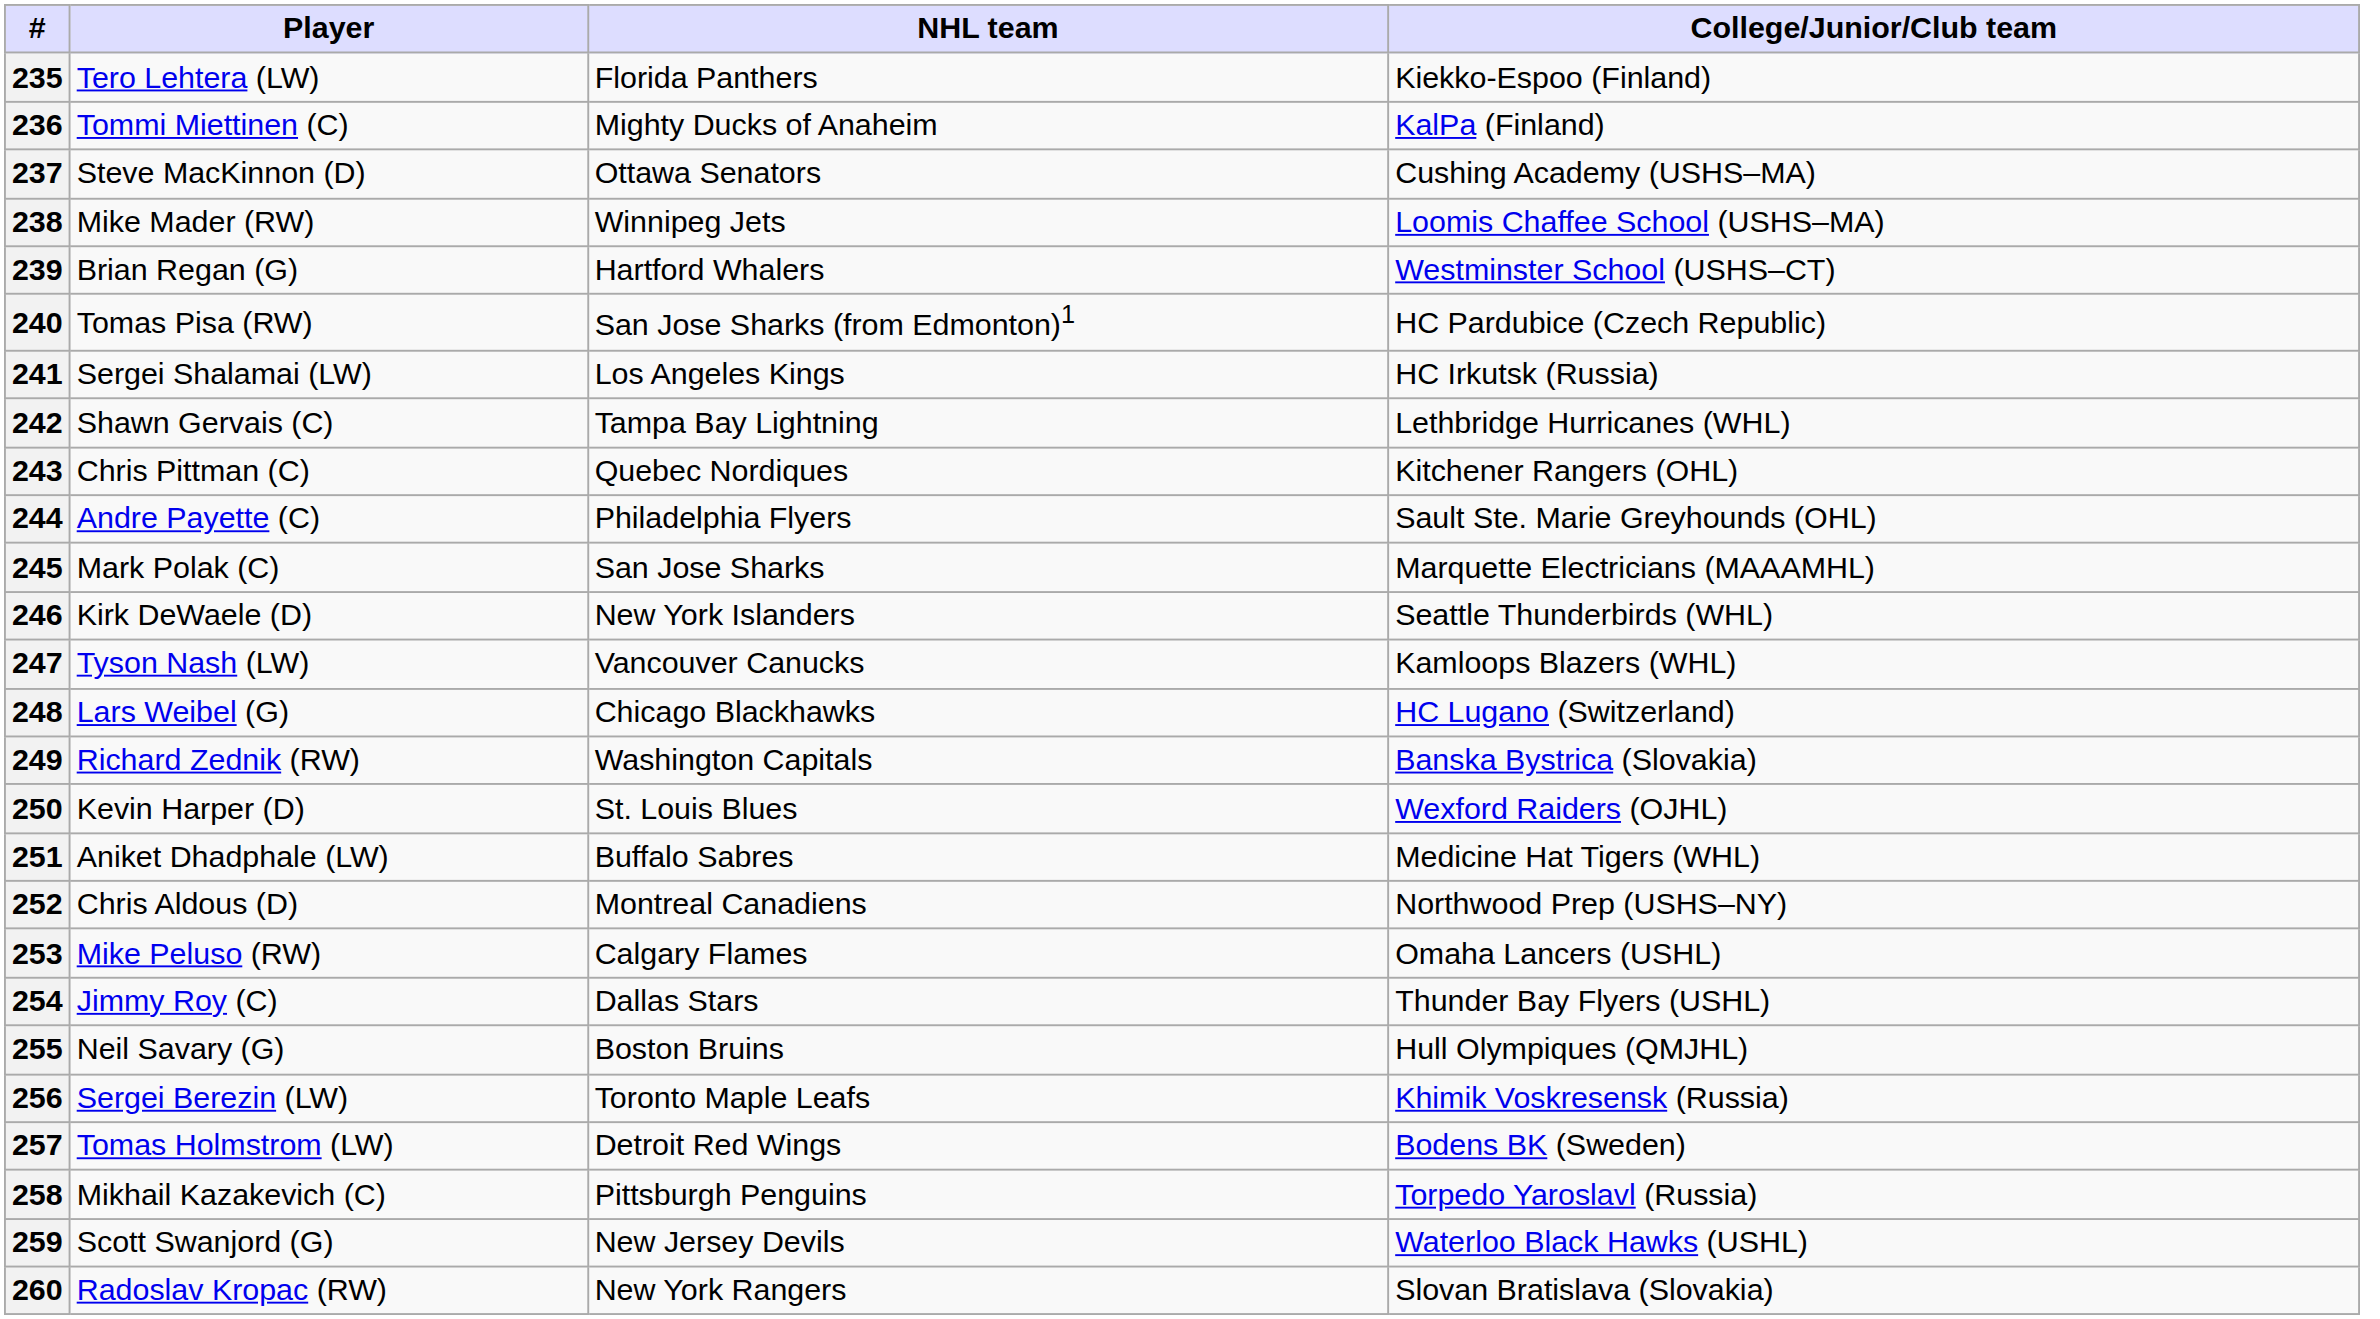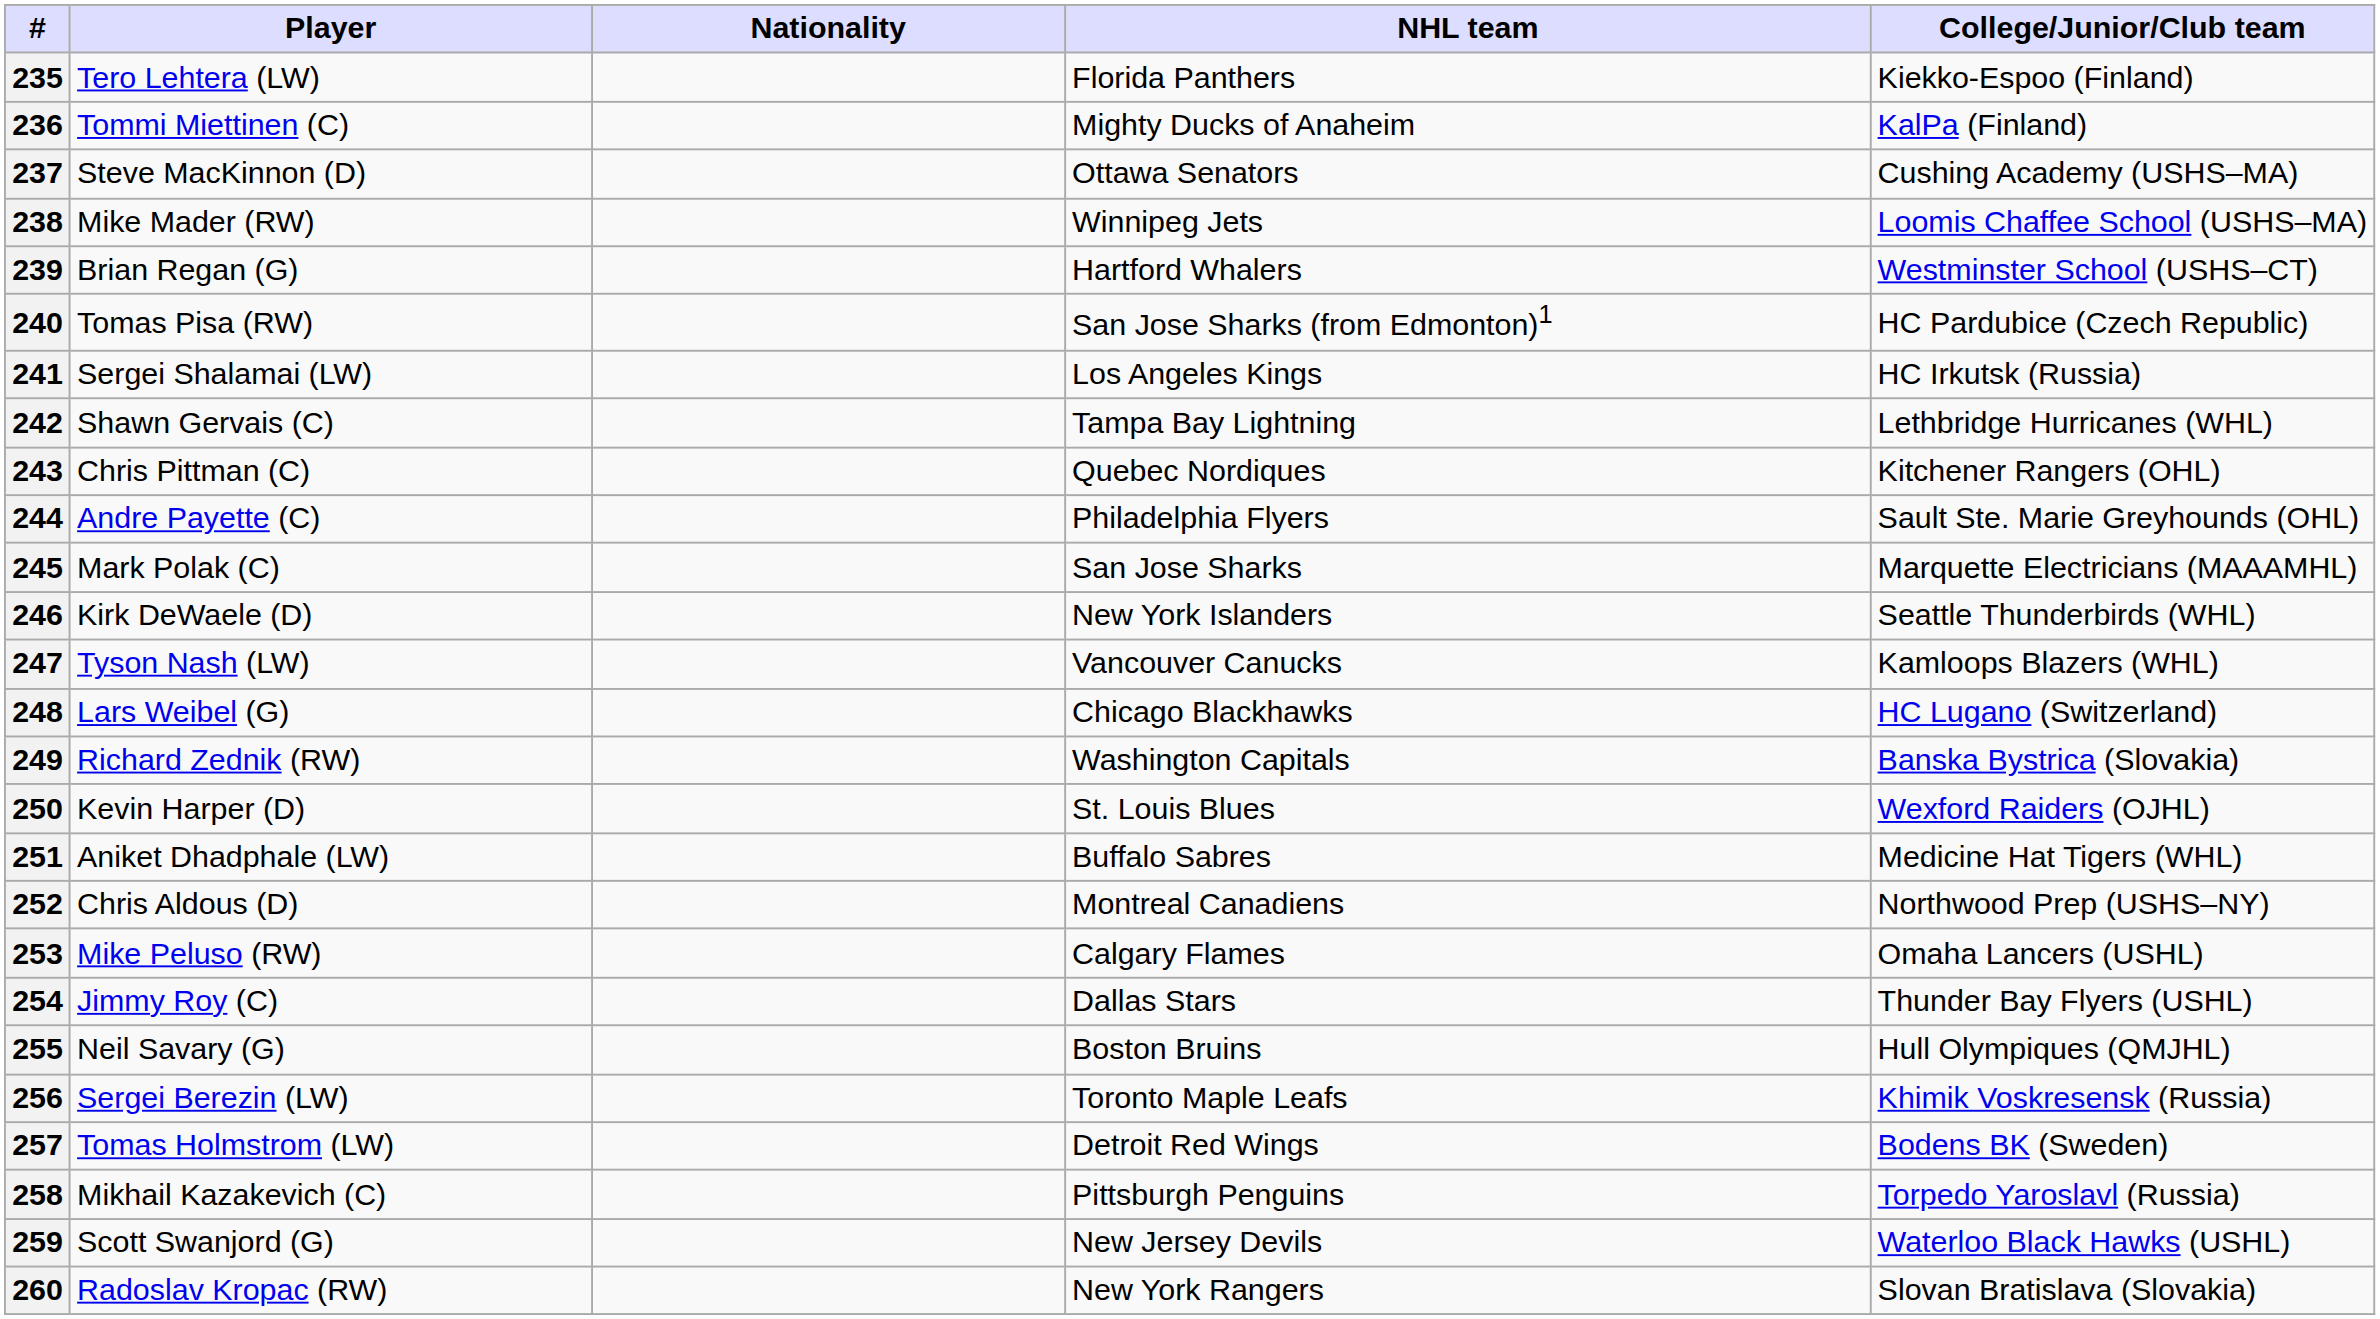 <table class="wikitable">
 <tr>
 <th style="background:#ddf; width:2.75%;">#</th>
 <th style="background:#ddf; width:22.0%;">Player</th>
+<th style="background:#ddf; width:20.0%;">Nationality</th>
 <th style="background:#ddf; width:34.0%;">NHL team</th>
 <th style="background:#ddf; width:100.0%;">College/Junior/Club team</th>
 </tr>
 <tr>
 <th>235</th>
 <td><a href='#'>Tero Lehtera</a> (LW)</td>
+<td></td>
 <td>Florida Panthers</td>
 <td>Kiekko-Espoo (Finland)</td>
 </tr>
 <tr>
 <th>236</th>
 <td><a href='#'>Tommi Miettinen</a> (C)</td>
+<td></td>
 <td>Mighty Ducks of Anaheim</td>
 <td><a href='#'>KalPa</a> (Finland)</td>
 </tr>
 <tr>
 <th>237</th>
 <td>Steve MacKinnon (D)</td>
+<td></td>
 <td>Ottawa Senators</td>
 <td>Cushing Academy (USHS–MA)</td>
 </tr>
 <tr>
 <th>238</th>
 <td>Mike Mader (RW)</td>
+<td></td>
 <td>Winnipeg Jets</td>
 <td><a href='#'>Loomis Chaffee School</a> (USHS–MA)</td>
 </tr>
 <tr>
 <th>239</th>
 <td>Brian Regan (G)</td>
+<td></td>
 <td>Hartford Whalers</td>
 <td><a href='#'>Westminster School</a> (USHS–CT)</td>
 </tr>
 <tr>
 <th>240</th>
 <td>Tomas Pisa (RW)</td>
+<td></td>
 <td>San Jose Sharks (from Edmonton)<sup>1</sup></td>
 <td>HC Pardubice (Czech Republic)</td>
 </tr>
 <tr>
 <th>241</th>
 <td>Sergei Shalamai (LW)</td>
+<td></td>
 <td>Los Angeles Kings</td>
 <td>HC Irkutsk (Russia)</td>
 </tr>
 <tr>
 <th>242</th>
 <td>Shawn Gervais (C)</td>
+<td></td>
 <td>Tampa Bay Lightning</td>
 <td>Lethbridge Hurricanes (WHL)</td>
 </tr>
 <tr>
 <th>243</th>
 <td>Chris Pittman (C)</td>
+<td></td>
 <td>Quebec Nordiques</td>
 <td>Kitchener Rangers (OHL)</td>
 </tr>
 <tr>
 <th>244</th>
 <td><a href='#'>Andre Payette</a> (C)</td>
+<td></td>
 <td>Philadelphia Flyers</td>
 <td>Sault Ste. Marie Greyhounds (OHL)</td>
 </tr>
 <tr>
 <th>245</th>
 <td>Mark Polak (C)</td>
+<td></td>
 <td>San Jose Sharks</td>
 <td>Marquette Electricians (MAAAMHL)</td>
 </tr>
 <tr>
 <th>246</th>
 <td>Kirk DeWaele (D)</td>
+<td></td>
 <td>New York Islanders</td>
 <td>Seattle Thunderbirds (WHL)</td>
 </tr>
 <tr>
 <th>247</th>
 <td><a href='#'>Tyson Nash</a> (LW)</td>
+<td></td>
 <td>Vancouver Canucks</td>
 <td>Kamloops Blazers (WHL)</td>
 </tr>
 <tr>
 <th>248</th>
 <td><a href='#'>Lars Weibel</a> (G)</td>
+<td></td>
 <td>Chicago Blackhawks</td>
 <td><a href='#'>HC Lugano</a> (Switzerland)</td>
 </tr>
 <tr>
 <th>249</th>
 <td><a href='#'>Richard Zednik</a> (RW)</td>
+<td></td>
 <td>Washington Capitals</td>
 <td><a href='#'>Banska Bystrica</a> (Slovakia)</td>
 </tr>
 <tr>
 <th>250</th>
 <td>Kevin Harper (D)</td>
+<td></td>
 <td>St. Louis Blues</td>
 <td><a href='#'>Wexford Raiders</a> (OJHL)</td>
 </tr>
 <tr>
 <th>251</th>
 <td>Aniket Dhadphale (LW)</td>
+<td></td>
 <td>Buffalo Sabres</td>
 <td>Medicine Hat Tigers (WHL)</td>
 </tr>
 <tr>
 <th>252</th>
 <td>Chris Aldous (D)</td>
+<td></td>
 <td>Montreal Canadiens</td>
 <td>Northwood Prep (USHS–NY)</td>
 </tr>
 <tr>
 <th>253</th>
 <td><a href='#'>Mike Peluso</a> (RW)</td>
+<td></td>
 <td>Calgary Flames</td>
 <td>Omaha Lancers (USHL)</td>
 </tr>
 <tr>
 <th>254</th>
 <td><a href='#'>Jimmy Roy</a> (C)</td>
+<td></td>
 <td>Dallas Stars</td>
 <td>Thunder Bay Flyers (USHL)</td>
 </tr>
 <tr>
 <th>255</th>
 <td>Neil Savary (G)</td>
+<td></td>
 <td>Boston Bruins</td>
 <td>Hull Olympiques (QMJHL)</td>
 </tr>
 <tr>
 <th>256</th>
 <td><a href='#'>Sergei Berezin</a> (LW)</td>
+<td></td>
 <td>Toronto Maple Leafs</td>
 <td><a href='#'>Khimik Voskresensk</a> (Russia)</td>
 </tr>
 <tr>
 <th>257</th>
 <td><a href='#'>Tomas Holmstrom</a> (LW)</td>
+<td></td>
 <td>Detroit Red Wings</td>
 <td><a href='#'>Bodens BK</a> (Sweden)</td>
 </tr>
 <tr>
 <th>258</th>
 <td>Mikhail Kazakevich (C)</td>
+<td></td>
 <td>Pittsburgh Penguins</td>
 <td><a href='#'>Torpedo Yaroslavl</a> (Russia)</td>
 </tr>
 <tr>
 <th>259</th>
 <td>Scott Swanjord (G)</td>
+<td></td>
 <td>New Jersey Devils</td>
 <td><a href='#'>Waterloo Black Hawks</a> (USHL)</td>
 </tr>
 <tr>
 <th>260</th>
 <td><a href='#'>Radoslav Kropac</a> (RW)</td>
+<td></td>
 <td>New York Rangers</td>
 <td>Slovan Bratislava (Slovakia)</td>
 </tr>
 </table>
